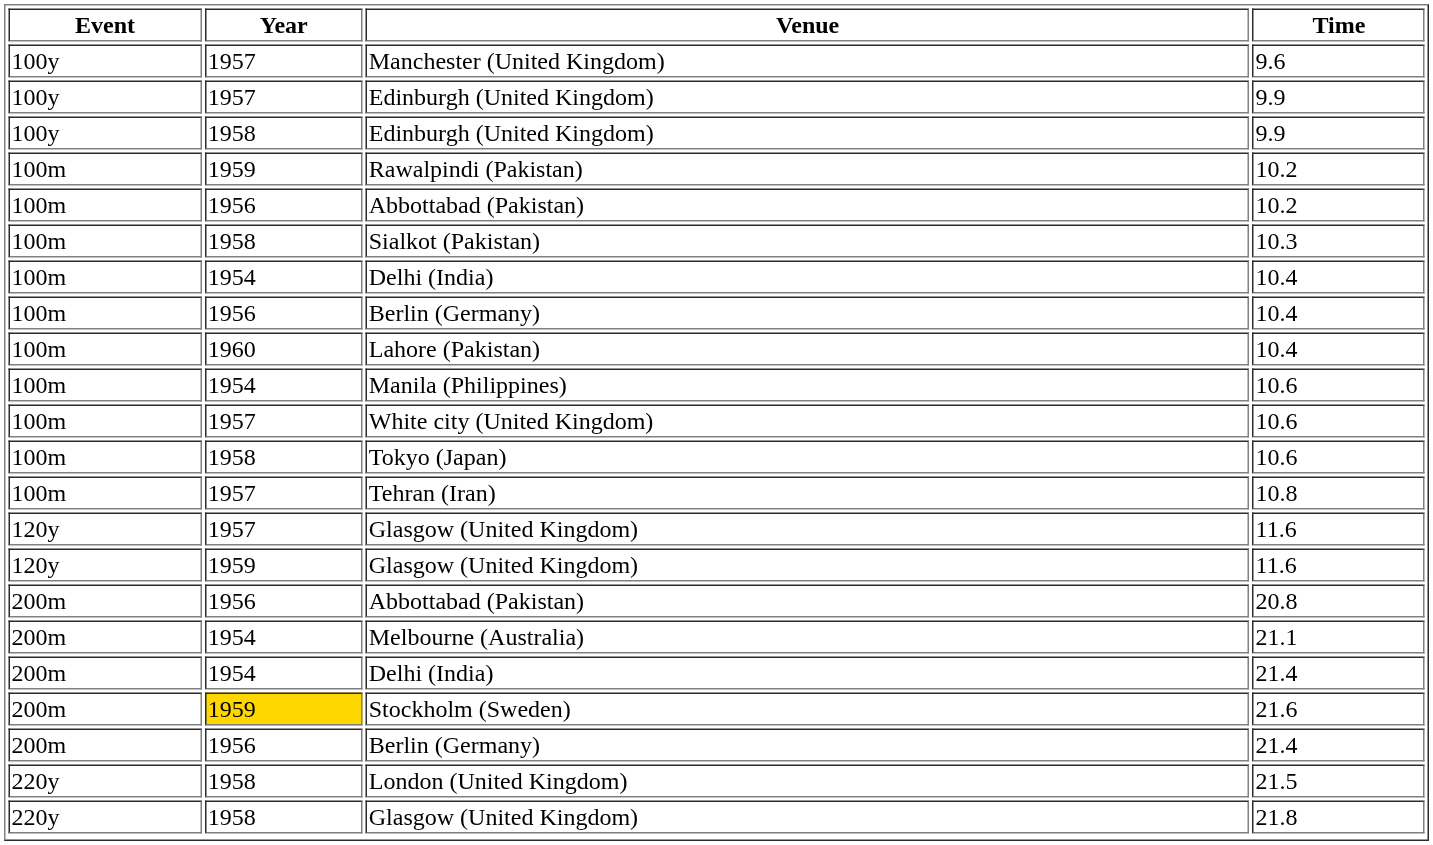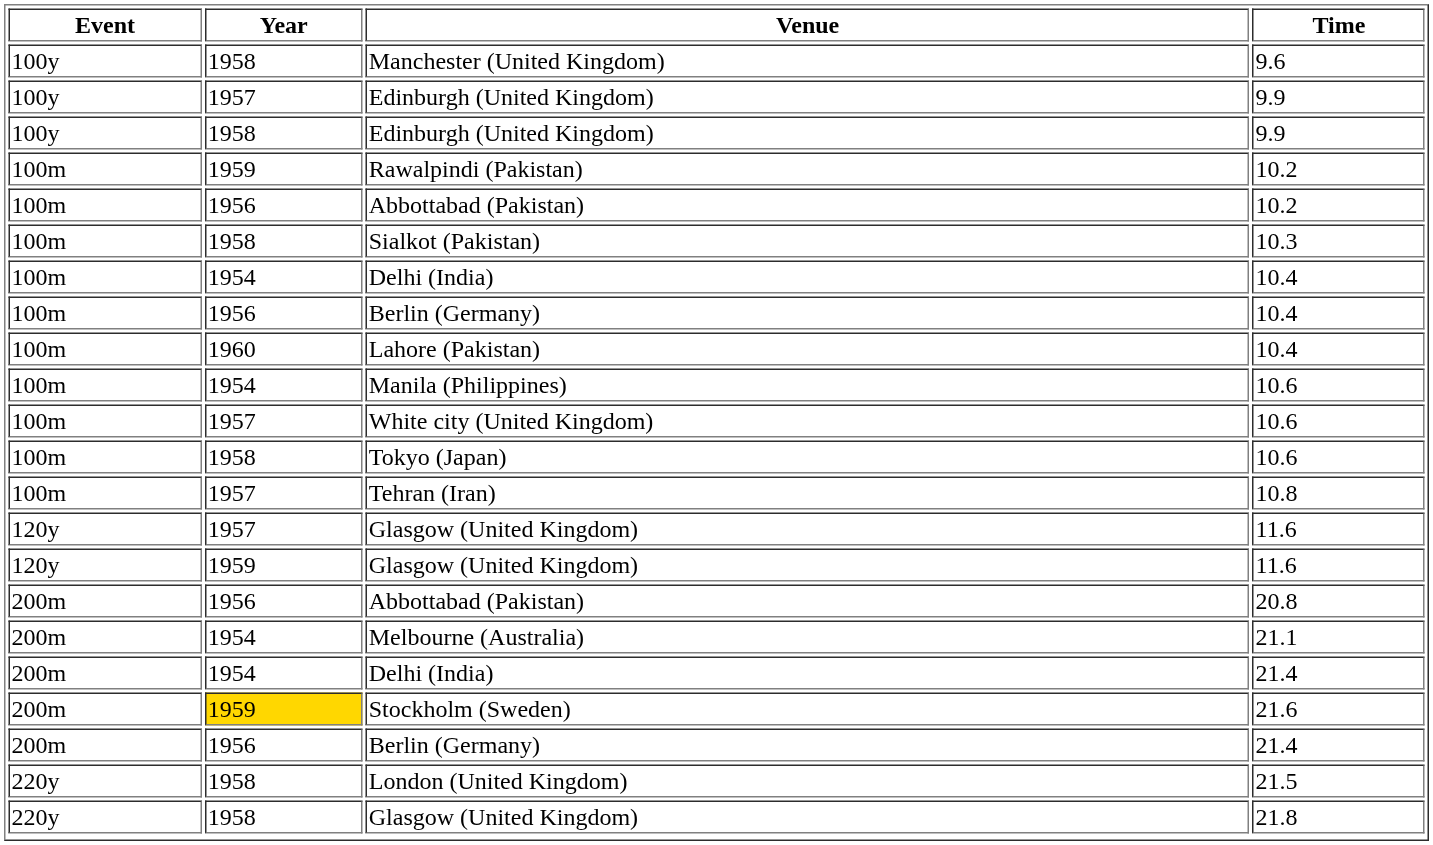 <table style="width: 60%; height: 200px" border="1">
 <tr>
 <th>Event</th>
 <th>Year</th>
 <th>Venue</th>
 <th>Time</th>
 </tr>
 <tr>
 <td>100y</td>
-<td>1957</td>
+<td>1958</td>
 <td>Manchester (United Kingdom)</td>
 <td>9.6</td>
 </tr>
 <tr>
 <td>100y</td>
 <td>1957</td>
 <td>Edinburgh (United Kingdom)</td>
 <td>9.9</td>
 </tr>
 <tr>
 <td>100y</td>
 <td>1958</td>
 <td>Edinburgh (United Kingdom)</td>
 <td>9.9</td>
 </tr>
 <tr>
 <td>100m</td>
 <td>1959</td>
 <td>Rawalpindi (Pakistan)</td>
 <td>10.2</td>
 </tr>
 <tr>
 <td>100m</td>
 <td>1956</td>
 <td>Abbottabad (Pakistan)</td>
 <td>10.2</td>
 </tr>
 <tr>
 <td>100m</td>
 <td>1958</td>
 <td>Sialkot (Pakistan)</td>
 <td>10.3</td>
 </tr>
 <tr>
 <td>100m</td>
 <td>1954</td>
 <td>Delhi (India)</td>
 <td>10.4</td>
 </tr>
 <tr>
 <td>100m</td>
 <td>1956</td>
 <td>Berlin (Germany)</td>
 <td>10.4</td>
 </tr>
 <tr>
 <td>100m</td>
 <td>1960</td>
 <td>Lahore (Pakistan)</td>
 <td>10.4</td>
 </tr>
 <tr>
 <td>100m</td>
 <td>1954</td>
 <td>Manila (Philippines)</td>
 <td>10.6</td>
 </tr>
 <tr>
 <td>100m</td>
 <td>1957</td>
 <td>White city (United Kingdom)</td>
 <td>10.6</td>
 </tr>
 <tr>
 <td>100m</td>
 <td>1958</td>
 <td>Tokyo (Japan)</td>
 <td>10.6</td>
 </tr>
 <tr>
 <td>100m</td>
 <td>1957</td>
 <td>Tehran (Iran)</td>
 <td>10.8</td>
 </tr>
 <tr>
 <td>120y</td>
 <td>1957</td>
 <td>Glasgow (United Kingdom)</td>
 <td>11.6</td>
 </tr>
 <tr>
 <td>120y</td>
 <td>1959</td>
 <td>Glasgow (United Kingdom)</td>
 <td>11.6</td>
 </tr>
 <tr>
 <td>200m</td>
 <td>1956</td>
 <td>Abbottabad (Pakistan)</td>
 <td>20.8</td>
 </tr>
 <tr>
 <td>200m</td>
 <td>1954</td>
 <td>Melbourne (Australia)</td>
 <td>21.1</td>
 </tr>
 <tr>
 <td>200m</td>
 <td>1954</td>
 <td>Delhi (India)</td>
 <td>21.4</td>
 </tr>
 <tr>
 <td>200m</td>
 <td style="background: gold;">1959</td>
 <td>Stockholm (Sweden)</td>
 <td>21.6</td>
 </tr>
 <tr>
 <td>200m</td>
 <td>1956</td>
 <td>Berlin (Germany)</td>
 <td>21.4</td>
 </tr>
 <tr>
 <td>220y</td>
 <td>1958</td>
 <td>London (United Kingdom)</td>
 <td>21.5</td>
 </tr>
 <tr>
 <td>220y</td>
 <td>1958</td>
 <td>Glasgow (United Kingdom)</td>
 <td>21.8</td>
 </tr>
 <tr>
 </tr>
 </table>
